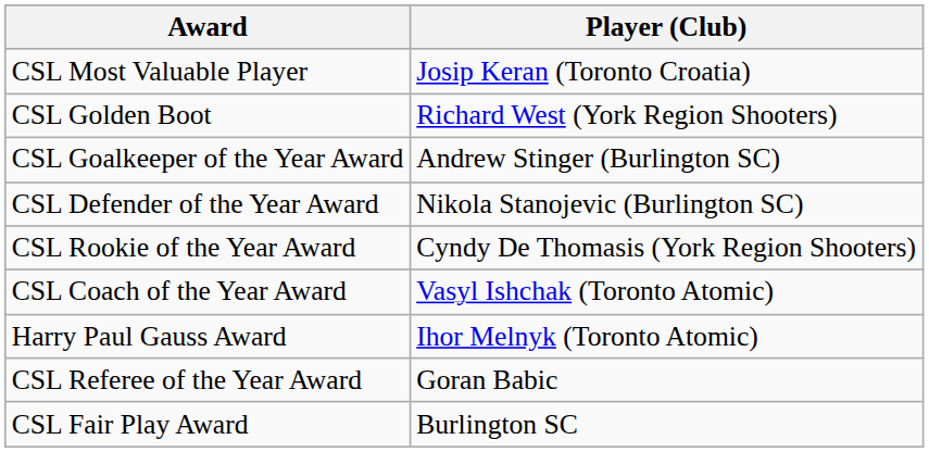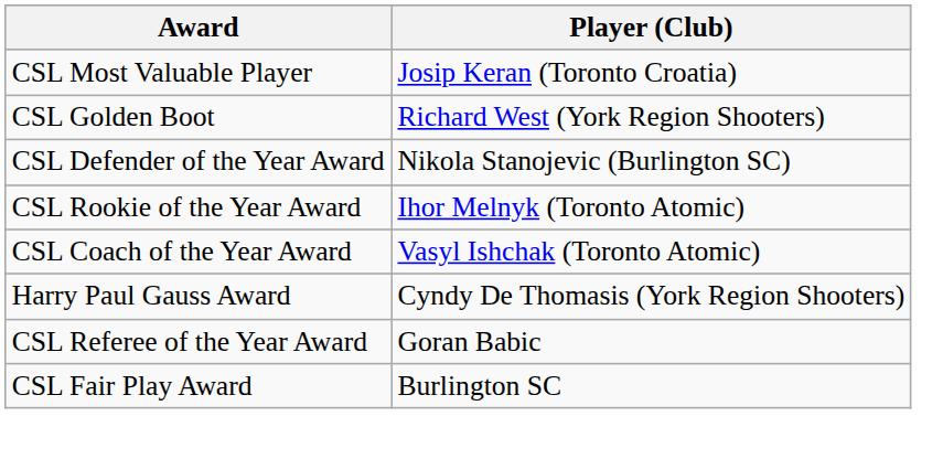 <table class="wikitable">
 <tr style="background:#cccccc;">
 <th>Award</th>
 <th>Player (Club)</th>
 </tr>
 <tr>
 <td>CSL Most Valuable Player</td>
 <td><a href='#'>Josip Keran</a> (Toronto Croatia)</td>
 </tr>
 <tr>
 <td>CSL Golden Boot</td>
 <td><a href='#'>Richard West</a>  (York Region Shooters)</td>
 </tr>
 <tr>
-<td>CSL Goalkeeper of the Year Award</td>
-<td>Andrew Stinger (Burlington SC)</td>
-</tr>
-<tr>
 <td>CSL Defender of the Year Award</td>
 <td>Nikola Stanojevic (Burlington SC)</td>
 </tr>
 <tr>
 <td>CSL Rookie of the Year Award</td>
-<td>Cyndy De Thomasis (York Region Shooters)</td>
+<td><a href='#'>Ihor Melnyk</a> (Toronto Atomic)</td>
 </tr>
 <tr>
 <td>CSL Coach of the Year Award</td>
 <td><a href='#'>Vasyl Ishchak</a> (Toronto Atomic)</td>
 </tr>
 <tr>
 <td>Harry Paul Gauss Award</td>
-<td><a href='#'>Ihor Melnyk</a> (Toronto Atomic)</td>
+<td>Cyndy De Thomasis (York Region Shooters)</td>
 </tr>
 <tr>
 <td>CSL Referee of the Year Award</td>
 <td>Goran Babic</td>
 </tr>
 <tr>
 <td>CSL Fair Play Award</td>
 <td>Burlington SC</td>
 </tr>
 </table>
